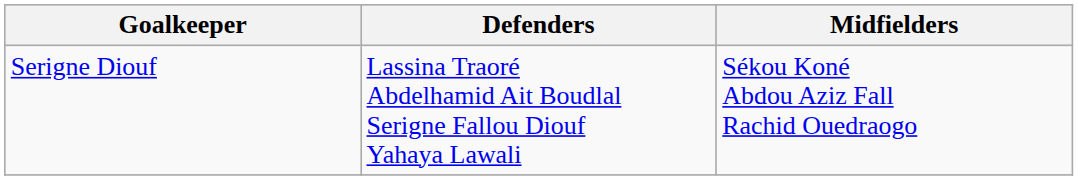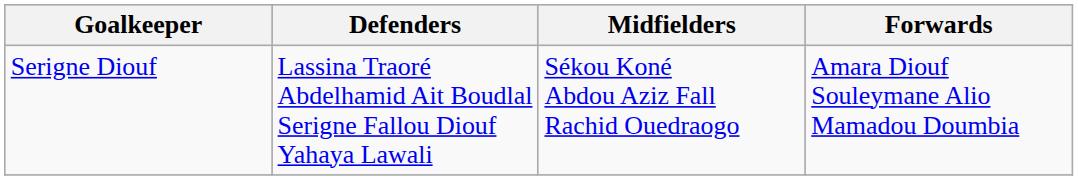 <table class="wikitable">
 <tr>
 <th style="width:25%">Goalkeeper</th>
 <th style="width:25%">Defenders</th>
 <th style="width:25%">Midfielders</th>
+<th style="width:25%">Forwards</th>
 </tr>
 <tr style="vertical-align:top">
 <td> <a href='#'>Serigne Diouf</a></td>
 <td> <a href='#'>Lassina Traoré</a><br> <a href='#'>Abdelhamid Ait Boudlal</a><br> <a href='#'>Serigne Fallou Diouf</a><br> <a href='#'>Yahaya Lawali</a></td>
 <td> <a href='#'>Sékou Koné</a><br> <a href='#'>Abdou Aziz Fall</a><br> <a href='#'>Rachid Ouedraogo</a></td>
+<td> <a href='#'>Amara Diouf</a><br> <a href='#'>Souleymane Alio</a><br> <a href='#'>Mamadou Doumbia</a></td>
 </tr>
 </table>
